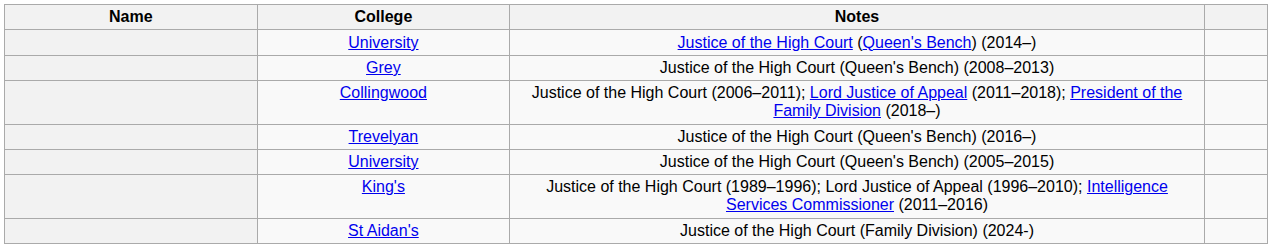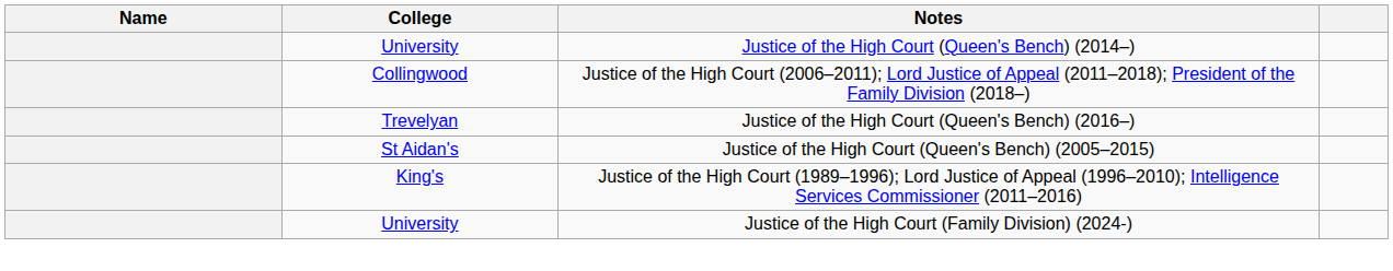 <table class="wikitable sortable" style="width:100%">
 <tr>
 <th width="20%">Name</th>
 <th width="20%">College</th>
 <th width="55%">Notes</th>
 <th width="5%"></th>
 </tr>
 <tr valign="top">
 <th scope=row></th>
 <td align="center"><a href='#'>University</a></td>
 <td align="center"><a href='#'>Justice of the High Court</a> (<a href='#'>Queen's Bench</a>) (2014–)</td>
-<td align="center"></td>
-</tr>
-<tr valign="top">
-<th scope=row></th>
-<td align="center"><a href='#'>Grey</a></td>
-<td align="center">Justice of the High Court (Queen's Bench) (2008–2013)</td>
 <td align="center"></td>
 </tr>
 <tr valign="top">
 <th scope=row></th>
 <td align="center"><a href='#'>Collingwood</a></td>
 <td align="center">Justice of the High Court (2006–2011); <a href='#'>Lord Justice of Appeal</a> (2011–2018); <a href='#'>President of the Family Division</a> (2018–)</td>
 <td align="center"></td>
 </tr>
 <tr valign="top">
 <th scope=row></th>
 <td align="center"><a href='#'>Trevelyan</a></td>
 <td align="center">Justice of the High Court (Queen's Bench) (2016–)</td>
 <td align="center"></td>
 </tr>
 <tr valign="top">
 <th scope=row></th>
-<td align="center"><a href='#'>University</a></td>
+<td align="center"><a href='#'>St Aidan's</a></td>
 <td align="center">Justice of the High Court (Queen's Bench) (2005–2015)</td>
 <td align="center"></td>
 </tr>
 <tr valign="top">
 <th scope=row></th>
 <td align="center"><a href='#'>King's</a></td>
 <td align="center">Justice of the High Court (1989–1996); Lord Justice of Appeal (1996–2010); <a href='#'>Intelligence Services Commissioner</a> (2011–2016)</td>
 <td align="center"></td>
 </tr>
 <tr valign="top">
 <th scope=row></th>
-<td align="center"><a href='#'>St Aidan's</a></td>
+<td align="center"><a href='#'>University</a></td>
 <td align="center">Justice of the High Court (Family Division) (2024-)</td>
 <td align="center"></td>
 </tr>
 </table>
